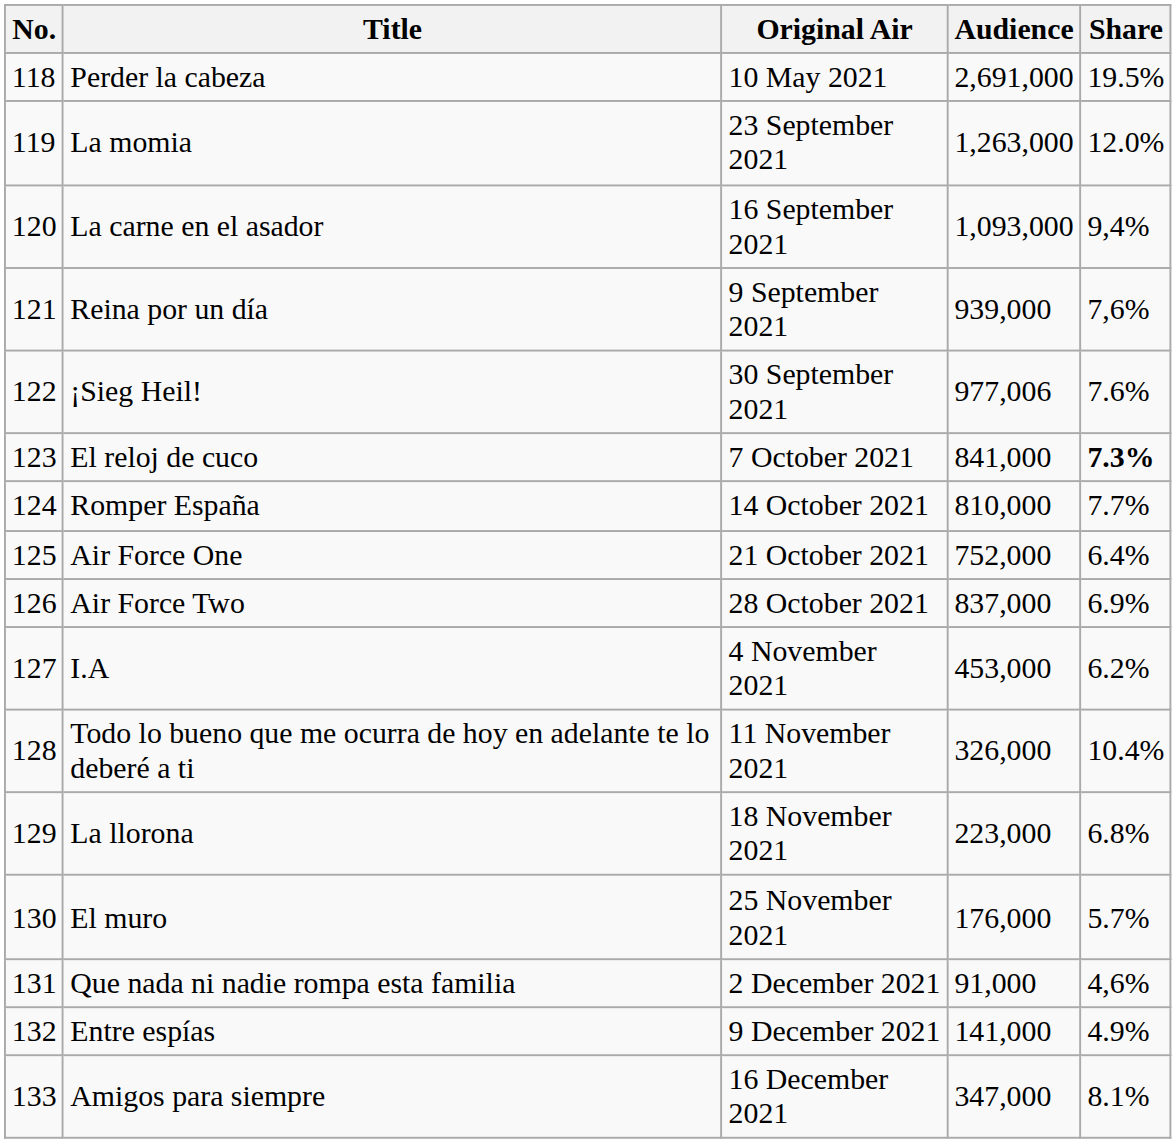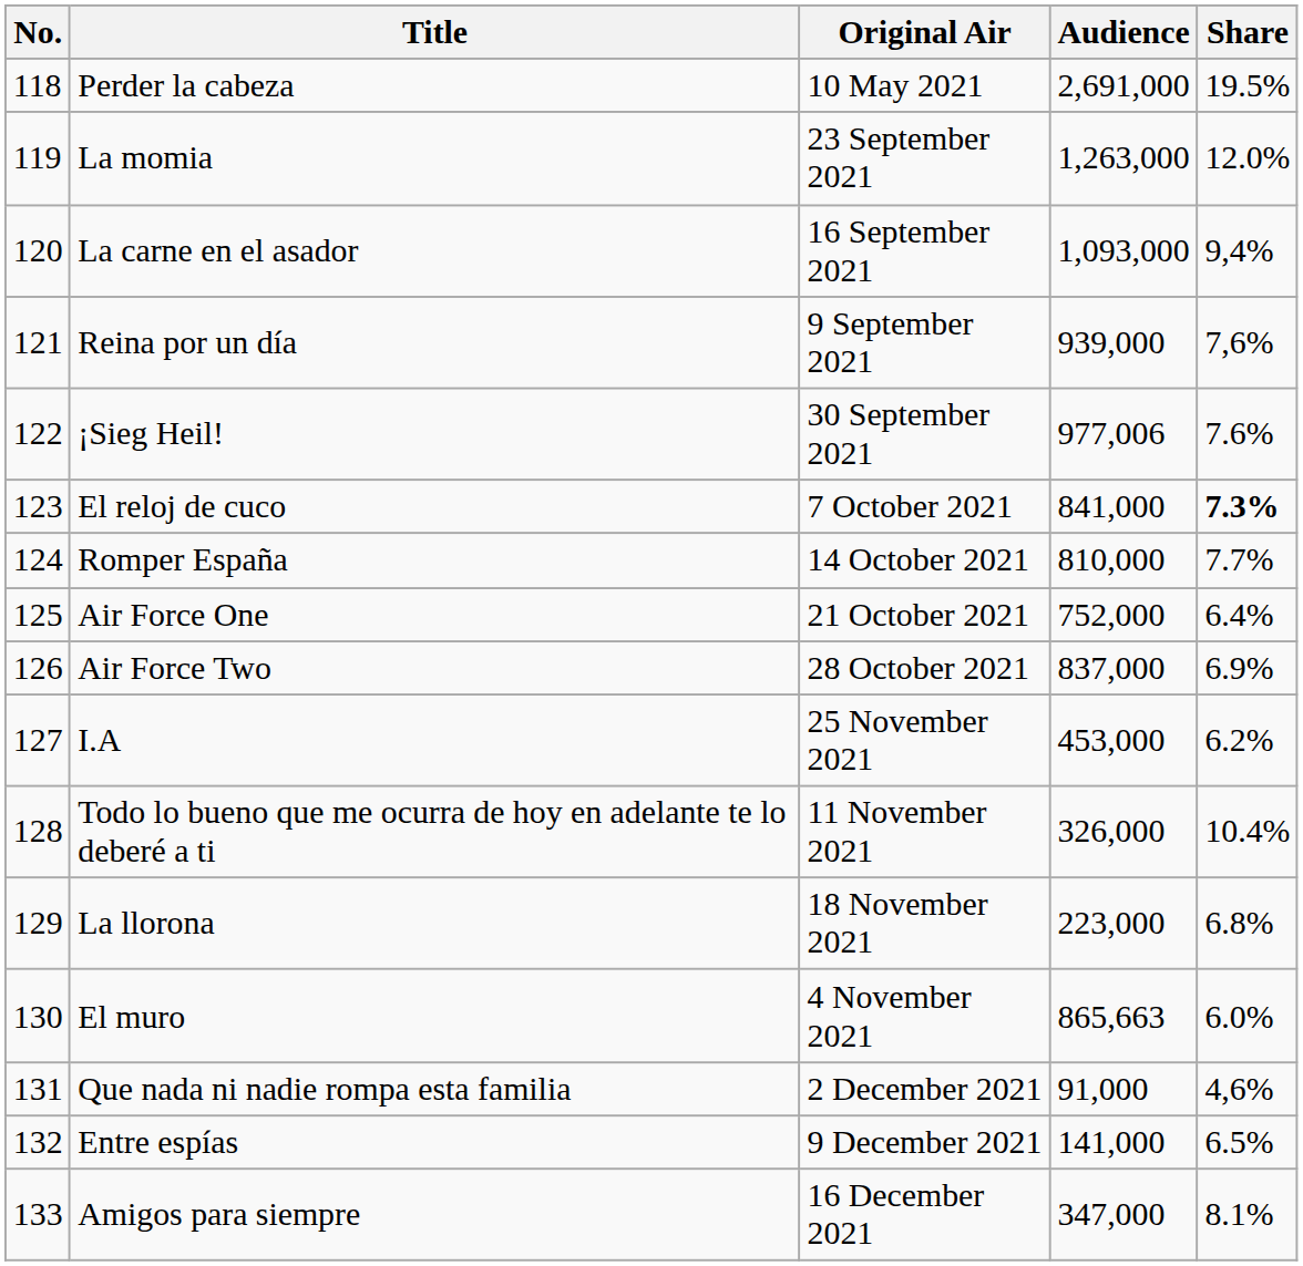 <table class="sortable wikitable" style="font-size:97%;">
 <tr>
 <th><strong>No.</strong></th>
 <th><strong>Title</strong></th>
 <th><strong>Original Air</strong></th>
 <th><strong>Audience</strong></th>
 <th><strong>Share</strong></th>
 </tr>
 <tr>
 <td>118</td>
 <td>Perder la cabeza</td>
 <td>10 May 2021</td>
 <td>2,691,000</td>
 <td>19.5%</td>
 </tr>
 <tr>
 <td>119</td>
 <td>La momia</td>
 <td>23 September 2021</td>
 <td>1,263,000</td>
 <td>12.0%</td>
 </tr>
 <tr>
 <td>120</td>
 <td>La carne en el asador</td>
 <td>16 September 2021</td>
 <td>1,093,000</td>
 <td>9,4%</td>
 </tr>
 <tr>
 <td>121</td>
 <td>Reina por un día</td>
 <td>9 September 2021</td>
 <td>939,000</td>
 <td>7,6%</td>
 </tr>
 <tr>
 <td>122</td>
 <td>¡Sieg Heil!</td>
 <td>30 September 2021</td>
 <td>977,006</td>
 <td>7.6%</td>
 </tr>
 <tr>
 <td>123</td>
 <td>El reloj de cuco</td>
 <td>7 October 2021</td>
 <td>841,000</td>
 <td><strong>7.3%</strong></td>
 </tr>
 <tr>
 <td>124</td>
 <td>Romper España</td>
 <td>14 October 2021</td>
 <td>810,000</td>
 <td>7.7%</td>
 </tr>
 <tr>
 <td>125</td>
 <td>Air Force One</td>
 <td>21 October 2021</td>
 <td>752,000</td>
 <td>6.4%</td>
 </tr>
 <tr>
 <td>126</td>
 <td>Air Force Two</td>
 <td>28 October 2021</td>
 <td>837,000</td>
 <td>6.9%</td>
 </tr>
 <tr>
 <td>127</td>
 <td>I.A</td>
-<td>4 November 2021</td>
+<td>25 November 2021</td>
 <td>453,000</td>
 <td>6.2%</td>
 </tr>
 <tr>
 <td>128</td>
 <td>Todo lo bueno que me ocurra de hoy en adelante te lo deberé a ti</td>
 <td>11 November 2021</td>
 <td>326,000</td>
 <td>10.4%</td>
 </tr>
 <tr>
 <td>129</td>
 <td>La llorona</td>
 <td>18 November 2021</td>
 <td>223,000</td>
 <td>6.8%</td>
 </tr>
 <tr>
 <td>130</td>
 <td>El muro</td>
-<td>25 November 2021</td>
-<td>176,000</td>
-<td>5.7%</td>
+<td>4 November 2021</td>
+<td>865,663</td>
+<td>6.0%</td>
 </tr>
 <tr>
 <td>131</td>
 <td>Que nada ni nadie rompa esta familia</td>
 <td>2 December 2021</td>
 <td>91,000</td>
 <td>4,6%</td>
 </tr>
 <tr>
 <td>132</td>
 <td>Entre espías</td>
 <td>9 December 2021</td>
 <td>141,000</td>
-<td>4.9%</td>
+<td>6.5%</td>
 </tr>
 <tr>
 <td>133</td>
 <td>Amigos para siempre</td>
 <td>16 December 2021</td>
 <td>347,000</td>
 <td>8.1%</td>
 </tr>
 </table>
